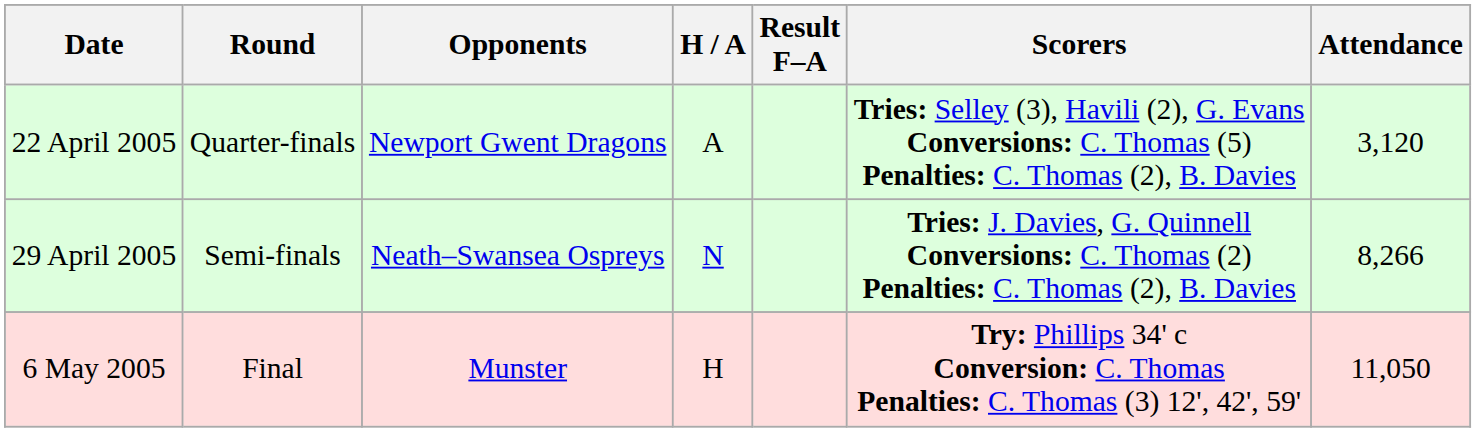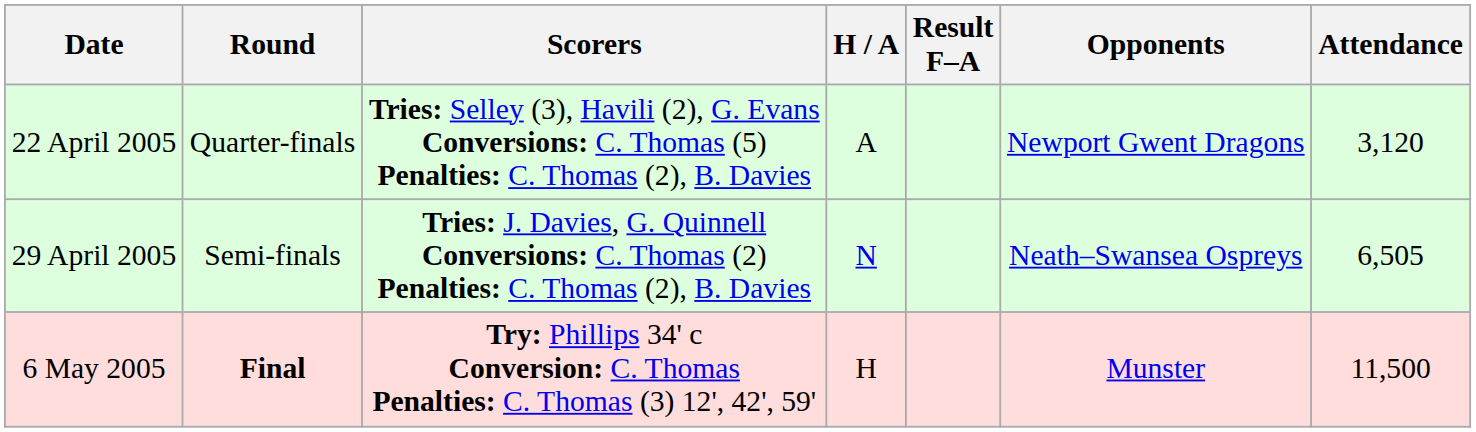 <table class="wikitable" style="text-align:center">
 <tr>
 <th>Date</th>
 <th>Round</th>
-<th>Opponents</th>
+<th>Scorers</th>
 <th>H / A</th>
 <th>Result<br>F–A</th>
-<th>Scorers</th>
+<th>Opponents</th>
 <th>Attendance</th>
 </tr>
 <tr style="background:#ddffdd">
 <td>22 April 2005</td>
 <td>Quarter-finals</td>
-<td><a href='#'>Newport Gwent Dragons</a></td>
+<td><strong>Tries:</strong> <a href='#'>Selley</a> (3), <a href='#'>Havili</a> (2), <a href='#'>G. Evans</a><br><strong>Conversions:</strong> <a href='#'>C. Thomas</a> (5)<br><strong>Penalties:</strong> <a href='#'>C. Thomas</a> (2), <a href='#'>B. Davies</a></td>
 <td>A</td>
 <td></td>
-<td><strong>Tries:</strong> <a href='#'>Selley</a> (3), <a href='#'>Havili</a> (2), <a href='#'>G. Evans</a><br><strong>Conversions:</strong> <a href='#'>C. Thomas</a> (5)<br><strong>Penalties:</strong> <a href='#'>C. Thomas</a> (2), <a href='#'>B. Davies</a></td>
+<td><a href='#'>Newport Gwent Dragons</a></td>
 <td>3,120</td>
 </tr>
 <tr style="background:#ddffdd">
 <td>29 April 2005</td>
 <td>Semi-finals</td>
-<td><a href='#'>Neath–Swansea Ospreys</a></td>
+<td><strong>Tries:</strong> <a href='#'>J. Davies</a>, <a href='#'>G. Quinnell</a><br><strong>Conversions:</strong> <a href='#'>C. Thomas</a> (2)<br><strong>Penalties:</strong> <a href='#'>C. Thomas</a> (2), <a href='#'>B. Davies</a></td>
 <td><a href='#'>N</a></td>
 <td></td>
-<td><strong>Tries:</strong> <a href='#'>J. Davies</a>, <a href='#'>G. Quinnell</a><br><strong>Conversions:</strong> <a href='#'>C. Thomas</a> (2)<br><strong>Penalties:</strong> <a href='#'>C. Thomas</a> (2), <a href='#'>B. Davies</a></td>
-<td>8,266</td>
+<td><a href='#'>Neath–Swansea Ospreys</a></td>
+<td>6,505</td>
 </tr>
 <tr style="background:#ffdddd">
 <td>6 May 2005</td>
-<td>Final</td>
-<td><a href='#'>Munster</a></td>
+<td><strong>Final</strong></td>
+<td><strong>Try:</strong> <a href='#'>Phillips</a> 34' c<br><strong>Conversion:</strong> <a href='#'>C. Thomas</a><br><strong>Penalties:</strong> <a href='#'>C. Thomas</a> (3) 12', 42', 59'</td>
 <td>H</td>
 <td></td>
-<td><strong>Try:</strong> <a href='#'>Phillips</a> 34' c<br><strong>Conversion:</strong> <a href='#'>C. Thomas</a><br><strong>Penalties:</strong> <a href='#'>C. Thomas</a> (3) 12', 42', 59'</td>
-<td>11,050</td>
+<td><a href='#'>Munster</a></td>
+<td>11,500</td>
 </tr>
 </table>
